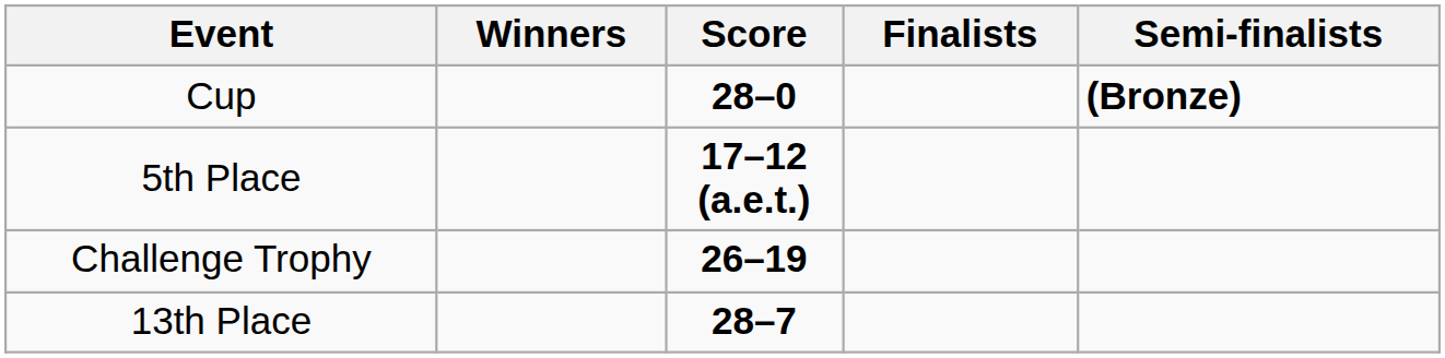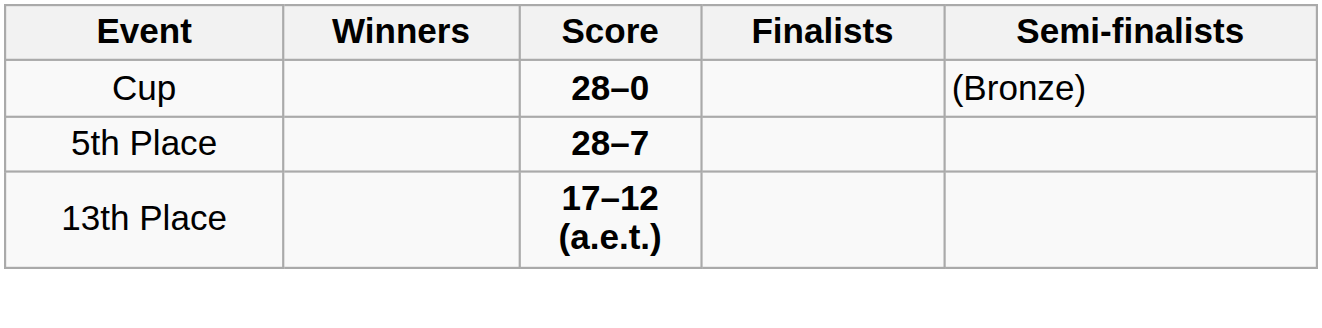 <table class="wikitable" width=600 style="text-align: center">
 <tr>
 <th>Event</th>
 <th>Winners</th>
 <th>Score</th>
 <th>Finalists</th>
 <th>Semi-finalists</th>
 </tr>
 <tr>
 <td>Cup</td>
 <td align=left><strong></strong></td>
 <td><strong>28–0</strong></td>
 <td align=left></td>
-<td align=left><strong> (Bronze)<br></strong></td>
+<td align=left> (Bronze)<br></td>
 </tr>
 <tr>
 <td>5th Place</td>
 <td align=left><strong></strong></td>
-<td><strong>17–12<br>(a.e.t.)</strong></td>
-<td align=left></td>
-<td align=left><br></td>
-</tr>
-<tr>
-<td>Challenge Trophy</td>
-<td align=left><strong></strong></td>
-<td><strong>26–19</strong></td>
+<td><strong>28–7</strong></td>
 <td align=left></td>
 <td align=left><br></td>
 </tr>
 <tr>
 <td>13th Place</td>
 <td align=left><strong></strong></td>
-<td><strong>28–7</strong></td>
+<td><strong>17–12<br>(a.e.t.)</strong></td>
 <td align=left></td>
 <td align=left><br></td>
 </tr>
 </table>
